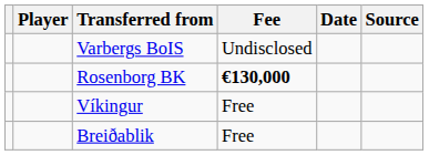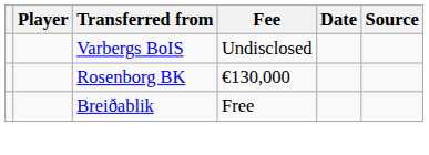 <table class="wikitable plainrowheaders sortable">
 <tr>
 <th></th>
 <th scope="col">Player</th>
 <th>Transferred from</th>
 <th style="width: 65px;">Fee</th>
 <th scope="col">Date</th>
 <th scope="col">Source</th>
 </tr>
 <tr>
 <td align="center"></td>
 <td></td>
 <td> <a href='#'>Varbergs BoIS</a></td>
 <td>Undisclosed</td>
 <td></td>
 <td></td>
 </tr>
 <tr>
 <td align="center"></td>
 <td></td>
 <td> <a href='#'>Rosenborg BK</a></td>
-<td><strong>€130,000</strong></td>
-<td></td>
-<td></td>
-</tr>
-<tr>
-<td align="center"></td>
-<td></td>
-<td> <a href='#'>Víkingur</a></td>
-<td>Free</td>
+<td>€130,000</td>
 <td></td>
 <td></td>
 </tr>
 <tr>
 <td align="center"></td>
 <td></td>
 <td> <a href='#'>Breiðablik</a></td>
 <td>Free</td>
 <td></td>
 <td></td>
 </tr>
 </table>
